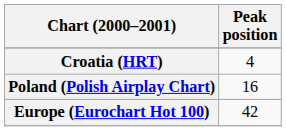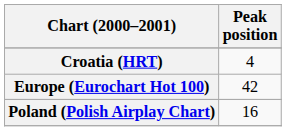 <table class="wikitable sortable plainrowheaders" style="text-align:center">
 <tr>
 <th scope="col">Chart (2000–2001)</th>
 <th scope="col">Peak<br>position</th>
 </tr>
 <tr>
 </tr>
 <tr>
 </tr>
 <tr>
 </tr>
 <tr>
 </tr>
 <tr>
 <th scope="row">Croatia (<a href='#'>HRT</a>)</th>
 <td>4</td>
 </tr>
 <tr>
+<th scope="row">Europe (<a href='#'>Eurochart Hot 100</a>)</th>
+<td>42</td>
+</tr>
+<tr>
+</tr>
+<tr>
+</tr>
+<tr>
 <th scope="row">Poland (<a href='#'>Polish Airplay Chart</a>)</th>
 <td>16</td>
 </tr>
 <tr>
 </tr>
 <tr>
 </tr>
 <tr>
-<th scope="row">Europe (<a href='#'>Eurochart Hot 100</a>)</th>
-<td>42</td>
-</tr>
-<tr>
-</tr>
-<tr>
-</tr>
-<tr>
 </tr>
 </table>
